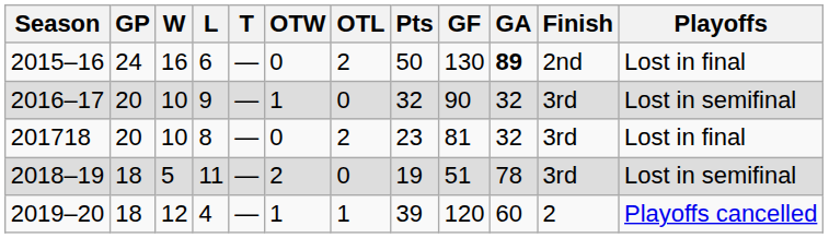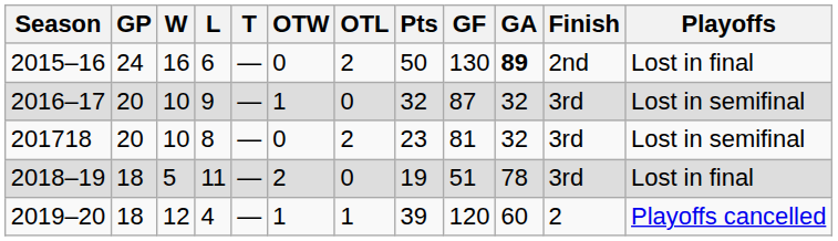 <table class="wikitable">
 <tr>
 <th>Season</th>
 <th>GP</th>
 <th>W</th>
 <th>L</th>
 <th>T</th>
 <th>OTW</th>
 <th>OTL</th>
 <th>Pts</th>
 <th>GF</th>
 <th>GA</th>
 <th>Finish</th>
 <th>Playoffs</th>
 </tr>
 <tr>
 <td>2015–16</td>
 <td>24</td>
 <td>16</td>
 <td>6</td>
 <td>—</td>
 <td>0</td>
 <td>2</td>
 <td>50</td>
 <td>130</td>
 <td><strong>89</strong></td>
 <td>2nd</td>
 <td>Lost in final</td>
 </tr>
 <tr bgcolor="#dddddd">
 <td>2016–17</td>
 <td>20</td>
 <td>10</td>
 <td>9</td>
 <td>—</td>
 <td>1</td>
 <td>0</td>
 <td>32</td>
-<td>90</td>
+<td>87</td>
 <td>32</td>
 <td>3rd</td>
 <td>Lost in semifinal</td>
 </tr>
 <tr>
 <td>201718</td>
 <td>20</td>
 <td>10</td>
 <td>8</td>
 <td>—</td>
 <td>0</td>
 <td>2</td>
 <td>23</td>
 <td>81</td>
 <td>32</td>
 <td>3rd</td>
-<td>Lost in final</td>
+<td>Lost in semifinal</td>
 </tr>
 <tr bgcolor="#dddddd">
 <td>2018–19</td>
 <td>18</td>
 <td>5</td>
 <td>11</td>
 <td>—</td>
 <td>2</td>
 <td>0</td>
 <td>19</td>
 <td>51</td>
 <td>78</td>
 <td>3rd</td>
-<td>Lost in semifinal</td>
+<td>Lost in final</td>
 </tr>
 <tr>
 <td>2019–20</td>
 <td>18</td>
 <td>12</td>
 <td>4</td>
 <td>—</td>
 <td>1</td>
 <td>1</td>
 <td>39</td>
 <td>120</td>
 <td>60</td>
 <td>2</td>
 <td><a href='#'>Playoffs cancelled</a></td>
 </tr>
 </table>
